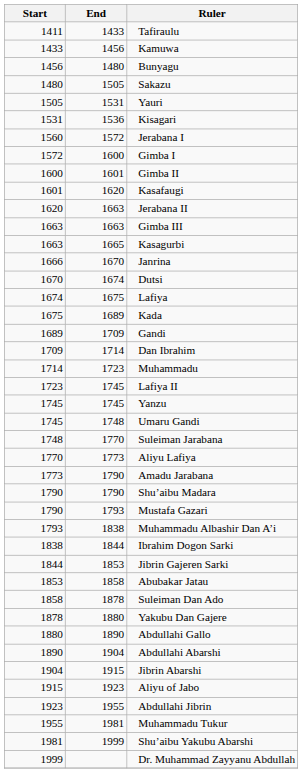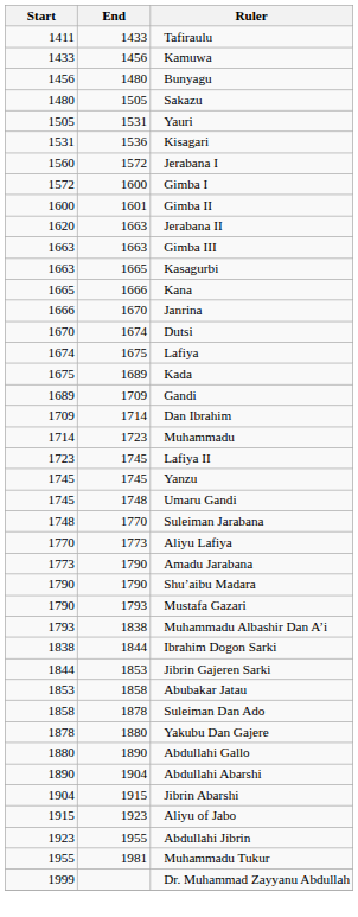 <table class=wikitable style="text-align:right;">
 <tr>
 <th style="width:5em;">Start</th>
 <th style="width:5em;">End</th>
 <th>Ruler</th>
 </tr>
 <tr>
 <td>1411</td>
 <td>1433</td>
 <td style="text-align:left;padding-left:1em;">Tafiraulu</td>
 </tr>
 <tr>
 <td>1433</td>
 <td>1456</td>
 <td style="text-align:left;padding-left:1em;">Kamuwa</td>
 </tr>
 <tr>
 <td>1456</td>
 <td>1480</td>
 <td style="text-align:left;padding-left:1em;">Bunyagu</td>
 </tr>
 <tr>
 <td>1480</td>
 <td>1505</td>
 <td style="text-align:left;padding-left:1em;">Sakazu</td>
 </tr>
 <tr>
 <td>1505</td>
 <td>1531</td>
 <td style="text-align:left;padding-left:1em;">Yauri</td>
 </tr>
 <tr>
 <td>1531</td>
 <td>1536</td>
 <td style="text-align:left;padding-left:1em;">Kisagari</td>
 </tr>
 <tr>
 <td>1560</td>
 <td>1572</td>
 <td style="text-align:left;padding-left:1em;">Jerabana I</td>
 </tr>
 <tr>
 <td>1572</td>
 <td>1600</td>
 <td style="text-align:left;padding-left:1em;">Gimba I</td>
 </tr>
 <tr>
 <td>1600</td>
 <td>1601</td>
 <td style="text-align:left;padding-left:1em;">Gimba II</td>
 </tr>
 <tr>
-<td>1601</td>
-<td>1620</td>
-<td style="text-align:left;padding-left:1em;">Kasafaugi</td>
-</tr>
-<tr>
 <td>1620</td>
 <td>1663</td>
 <td style="text-align:left;padding-left:1em;">Jerabana II</td>
 </tr>
 <tr>
 <td>1663</td>
 <td>1663</td>
 <td style="text-align:left;padding-left:1em;">Gimba III</td>
 </tr>
 <tr>
 <td>1663</td>
 <td>1665</td>
 <td style="text-align:left;padding-left:1em;">Kasagurbi</td>
+</tr>
+<tr>
+<td>1665</td>
+<td>1666</td>
+<td style="text-align:left;padding-left:1em;">Kana</td>
 </tr>
 <tr>
 <td>1666</td>
 <td>1670</td>
 <td style="text-align:left;padding-left:1em;">Janrina</td>
 </tr>
 <tr>
 <td>1670</td>
 <td>1674</td>
 <td style="text-align:left;padding-left:1em;">Dutsi</td>
 </tr>
 <tr>
 <td>1674</td>
 <td>1675</td>
 <td style="text-align:left;padding-left:1em;">Lafiya</td>
 </tr>
 <tr>
 <td>1675</td>
 <td>1689</td>
 <td style="text-align:left;padding-left:1em;">Kada</td>
 </tr>
 <tr>
 <td>1689</td>
 <td>1709</td>
 <td style="text-align:left;padding-left:1em;">Gandi</td>
 </tr>
 <tr>
 <td>1709</td>
 <td>1714</td>
 <td style="text-align:left;padding-left:1em;">Dan Ibrahim</td>
 </tr>
 <tr>
 <td>1714</td>
 <td>1723</td>
 <td style="text-align:left;padding-left:1em;">Muhammadu</td>
 </tr>
 <tr>
 <td>1723</td>
 <td>1745</td>
 <td style="text-align:left;padding-left:1em;">Lafiya II</td>
 </tr>
 <tr>
 <td>1745</td>
 <td>1745</td>
 <td style="text-align:left;padding-left:1em;">Yanzu</td>
 </tr>
 <tr>
 <td>1745</td>
 <td>1748</td>
 <td style="text-align:left;padding-left:1em;">Umaru Gandi</td>
 </tr>
 <tr>
 <td>1748</td>
 <td>1770</td>
 <td style="text-align:left;padding-left:1em;">Suleiman Jarabana</td>
 </tr>
 <tr>
 <td>1770</td>
 <td>1773</td>
 <td style="text-align:left;padding-left:1em;">Aliyu Lafiya</td>
 </tr>
 <tr>
 <td>1773</td>
 <td>1790</td>
 <td style="text-align:left;padding-left:1em;">Amadu Jarabana</td>
 </tr>
 <tr>
 <td>1790</td>
 <td>1790</td>
 <td style="text-align:left;padding-left:1em;">Shu’aibu Madara</td>
 </tr>
 <tr>
 <td>1790</td>
 <td>1793</td>
 <td style="text-align:left;padding-left:1em;">Mustafa Gazari</td>
 </tr>
 <tr>
 <td>1793</td>
 <td>1838</td>
 <td style="text-align:left;padding-left:1em;">Muhammadu Albashir Dan A’i</td>
 </tr>
 <tr>
 <td>1838</td>
 <td>1844</td>
 <td style="text-align:left;padding-left:1em;">Ibrahim Dogon Sarki</td>
 </tr>
 <tr>
 <td>1844</td>
 <td>1853</td>
 <td style="text-align:left;padding-left:1em;">Jibrin Gajeren Sarki</td>
 </tr>
 <tr>
 <td>1853</td>
 <td>1858</td>
 <td style="text-align:left;padding-left:1em;">Abubakar Jatau</td>
 </tr>
 <tr>
 <td>1858</td>
 <td>1878</td>
 <td style="text-align:left;padding-left:1em;">Suleiman Dan Ado</td>
 </tr>
 <tr>
 <td>1878</td>
 <td>1880</td>
 <td style="text-align:left;padding-left:1em;">Yakubu Dan Gajere</td>
 </tr>
 <tr>
 <td>1880</td>
 <td>1890</td>
 <td style="text-align:left;padding-left:1em;">Abdullahi Gallo</td>
 </tr>
 <tr>
 <td>1890</td>
 <td>1904</td>
 <td style="text-align:left;padding-left:1em;">Abdullahi Abarshi</td>
 </tr>
 <tr>
 <td>1904</td>
 <td>1915</td>
 <td style="text-align:left;padding-left:1em;">Jibrin Abarshi</td>
 </tr>
 <tr>
 <td>1915</td>
 <td>1923</td>
 <td style="text-align:left;padding-left:1em;">Aliyu of Jabo</td>
 </tr>
 <tr>
 <td>1923</td>
 <td>1955</td>
 <td style="text-align:left;padding-left:1em;">Abdullahi Jibrin</td>
 </tr>
 <tr>
 <td>1955</td>
 <td>1981</td>
 <td style="text-align:left;padding-left:1em;">Muhammadu Tukur</td>
 </tr>
 <tr>
-<td>1981</td>
-<td>1999</td>
-<td style="text-align:left;padding-left:1em;">Shu’aibu Yakubu Abarshi</td>
-</tr>
-<tr>
 <td>1999</td>
 <td></td>
 <td style="text-align:left;padding-left:1em;">Dr. Muhammad Zayyanu Abdullah</td>
 </tr>
 <tr>
 </tr>
 </table>
